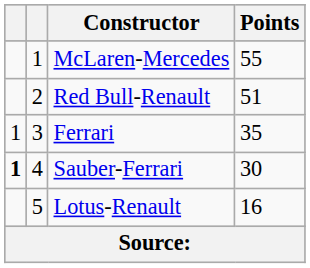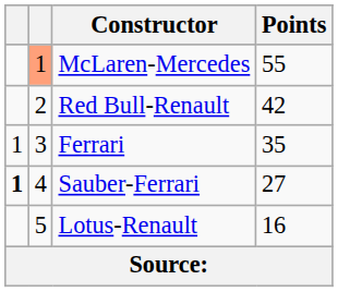 <table class="wikitable" style="font-size: 85%;">
 <tr>
 <th></th>
 <th></th>
 <th>Constructor</th>
 <th>Points</th>
 </tr>
 <tr>
 <td align="left"></td>
-<td align="center">1</td>
+<td align="center" style="background: lightsalmon;">1</td>
 <td> <a href='#'>McLaren</a>-<a href='#'>Mercedes</a></td>
 <td align="left">55</td>
 </tr>
 <tr>
 <td align="left"></td>
 <td align="center">2</td>
 <td> <a href='#'>Red Bull</a>-<a href='#'>Renault</a></td>
-<td align="left">51</td>
+<td align="left">42</td>
 </tr>
 <tr>
 <td align="left"> 1</td>
 <td align="center">3</td>
 <td> <a href='#'>Ferrari</a></td>
 <td align="left">35</td>
 </tr>
 <tr>
 <td align="left"><strong> 1</strong></td>
 <td align="center">4</td>
 <td> <a href='#'>Sauber</a>-<a href='#'>Ferrari</a></td>
-<td align="left">30</td>
+<td align="left">27</td>
 </tr>
 <tr>
 <td align="left"></td>
 <td align="center">5</td>
 <td> <a href='#'>Lotus</a>-<a href='#'>Renault</a></td>
 <td align="left">16</td>
 </tr>
 <tr>
 <th colspan=4>Source: </th>
 </tr>
 </table>
